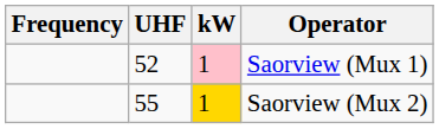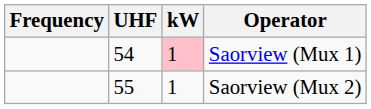 <table class="wikitable sortable">
 <tr>
 <th>Frequency</th>
 <th>UHF</th>
 <th>kW</th>
 <th>Operator</th>
 </tr>
 <tr>
 <td></td>
-<td>52</td>
+<td>54</td>
 <td style="background: pink;">1</td>
 <td><a href='#'>Saorview</a> (Mux 1)</td>
 </tr>
 <tr>
 <td></td>
 <td>55</td>
-<td style="background: gold;">1</td>
+<td>1</td>
 <td>Saorview (Mux 2)</td>
 </tr>
 </table>
